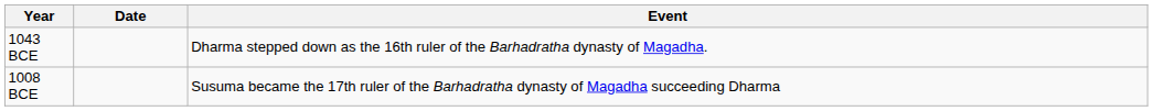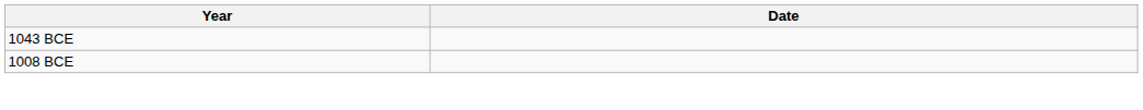 <table class="wikitable" style="width:100%">
 <tr>
 <th style="width:6%">Year</th>
 <th style="width:10%">Date</th>
-<th>Event</th>
 </tr>
 <tr>
 <td>1043 BCE</td>
 <td></td>
-<td>Dharma stepped down as the 16th ruler of the <em>Barhadratha</em> dynasty of <a href='#'>Magadha</a>.</td>
 </tr>
 <tr>
 <td style="vertical-align:top;">1008 BCE</td>
 <td></td>
-<td>Susuma became the 17th ruler of the <em>Barhadratha</em> dynasty of <a href='#'>Magadha</a> succeeding Dharma</td>
 </tr>
 </table>
